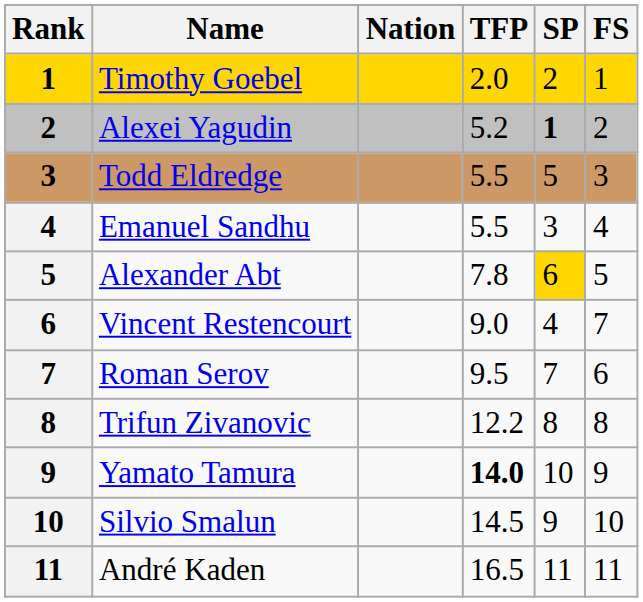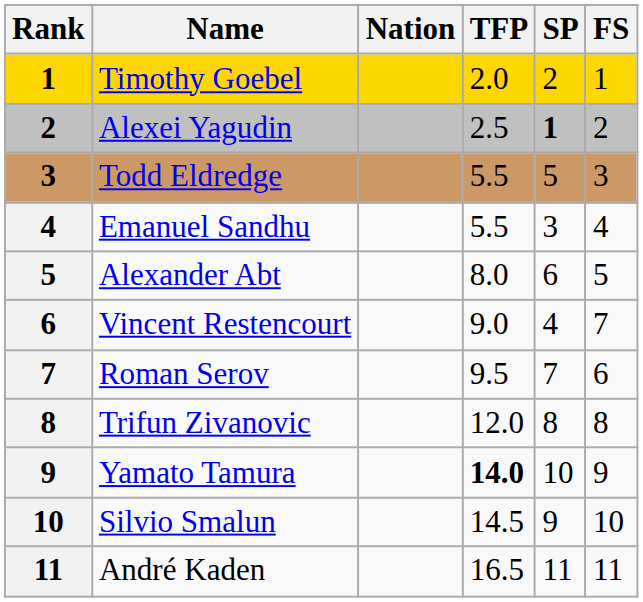 <table class="wikitable">
 <tr>
 <th>Rank</th>
 <th>Name</th>
 <th>Nation</th>
 <th>TFP</th>
 <th>SP</th>
 <th>FS</th>
 </tr>
 <tr bgcolor="gold">
 <td align="center"><strong>1</strong></td>
 <td><a href='#'>Timothy Goebel</a></td>
 <td></td>
 <td>2.0</td>
 <td>2</td>
 <td>1</td>
 </tr>
 <tr bgcolor="silver">
 <td align="center"><strong>2</strong></td>
 <td><a href='#'>Alexei Yagudin</a></td>
 <td></td>
-<td>5.2</td>
+<td>2.5</td>
 <td><strong>1</strong></td>
 <td>2</td>
 </tr>
 <tr bgcolor="cc9966">
 <td align="center"><strong>3</strong></td>
 <td><a href='#'>Todd Eldredge</a></td>
 <td></td>
 <td>5.5</td>
 <td>5</td>
 <td>3</td>
 </tr>
 <tr>
 <th>4</th>
 <td><a href='#'>Emanuel Sandhu</a></td>
 <td></td>
 <td>5.5</td>
 <td>3</td>
 <td>4</td>
 </tr>
 <tr>
 <th>5</th>
 <td><a href='#'>Alexander Abt</a></td>
 <td></td>
-<td>7.8</td>
-<td style="background: gold;">6</td>
+<td>8.0</td>
+<td>6</td>
 <td>5</td>
 </tr>
 <tr>
 <th>6</th>
 <td><a href='#'>Vincent Restencourt</a></td>
 <td></td>
 <td>9.0</td>
 <td>4</td>
 <td>7</td>
 </tr>
 <tr>
 <th>7</th>
 <td><a href='#'>Roman Serov</a></td>
 <td></td>
 <td>9.5</td>
 <td>7</td>
 <td>6</td>
 </tr>
 <tr>
 <th>8</th>
 <td><a href='#'>Trifun Zivanovic</a></td>
 <td></td>
-<td>12.2</td>
+<td>12.0</td>
 <td>8</td>
 <td>8</td>
 </tr>
 <tr>
 <th>9</th>
 <td><a href='#'>Yamato Tamura</a></td>
 <td></td>
 <td><strong>14.0</strong></td>
 <td>10</td>
 <td>9</td>
 </tr>
 <tr>
 <th>10</th>
 <td><a href='#'>Silvio Smalun</a></td>
 <td></td>
 <td>14.5</td>
 <td>9</td>
 <td>10</td>
 </tr>
 <tr>
 <th>11</th>
 <td>André Kaden</td>
 <td></td>
 <td>16.5</td>
 <td>11</td>
 <td>11</td>
 </tr>
 </table>
